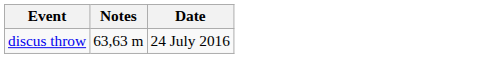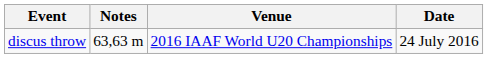 <table class=wikitable>
 <tr>
 <th>Event</th>
 <th>Notes</th>
+<th>Venue</th>
 <th>Date</th>
 </tr>
 <tr>
 <td><a href='#'>discus throw</a></td>
 <td>63,63 m</td>
+<td><a href='#'>2016 IAAF World U20 Championships</a></td>
 <td>24 July 2016</td>
 </tr>
 </table>
